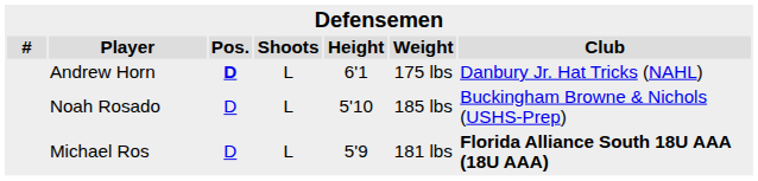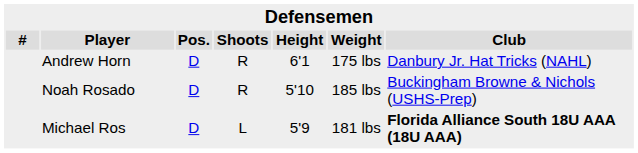 <table width=75% style="text-align:center; background:#eeeeee;">
 <tr>
 <th colspan=8><big>Defensemen</big></th>
 </tr>
 <tr bgcolor="#dddddd">
 <th width=5%>#</th>
 <th width=20%>Player</th>
 <th width=5%>Pos.</th>
 <th width=8%>Shoots</th>
 <th width=8%>Height</th>
 <th width=8%>Weight</th>
 <th width=37%>Club</th>
 </tr>
 <tr>
 <td></td>
 <td style="text-align:left;">Andrew Horn</td>
-<td><strong><a href='#'>D</a></strong></td>
-<td>L</td>
+<td><a href='#'>D</a></td>
+<td>R</td>
 <td>6'1</td>
 <td>175 lbs</td>
 <td style="text-align:left;"> <a href='#'>Danbury Jr. Hat Tricks</a> (<a href='#'>NAHL</a>)</td>
 </tr>
 <tr>
 <td></td>
 <td style="text-align:left;">Noah Rosado</td>
 <td><a href='#'>D</a></td>
-<td>L</td>
+<td>R</td>
 <td>5'10</td>
 <td>185 lbs</td>
 <td style="text-align:left;"> <a href='#'>Buckingham Browne & Nichols</a> (<a href='#'>USHS-Prep</a>)</td>
 </tr>
 <tr>
 <td></td>
 <td style="text-align:left;">Michael Ros</td>
 <td><a href='#'>D</a></td>
 <td>L</td>
 <td>5'9</td>
 <td>181 lbs</td>
 <td style="text-align:left;"><strong> Florida Alliance South 18U AAA (18U AAA)</strong></td>
 </tr>
 </table>
